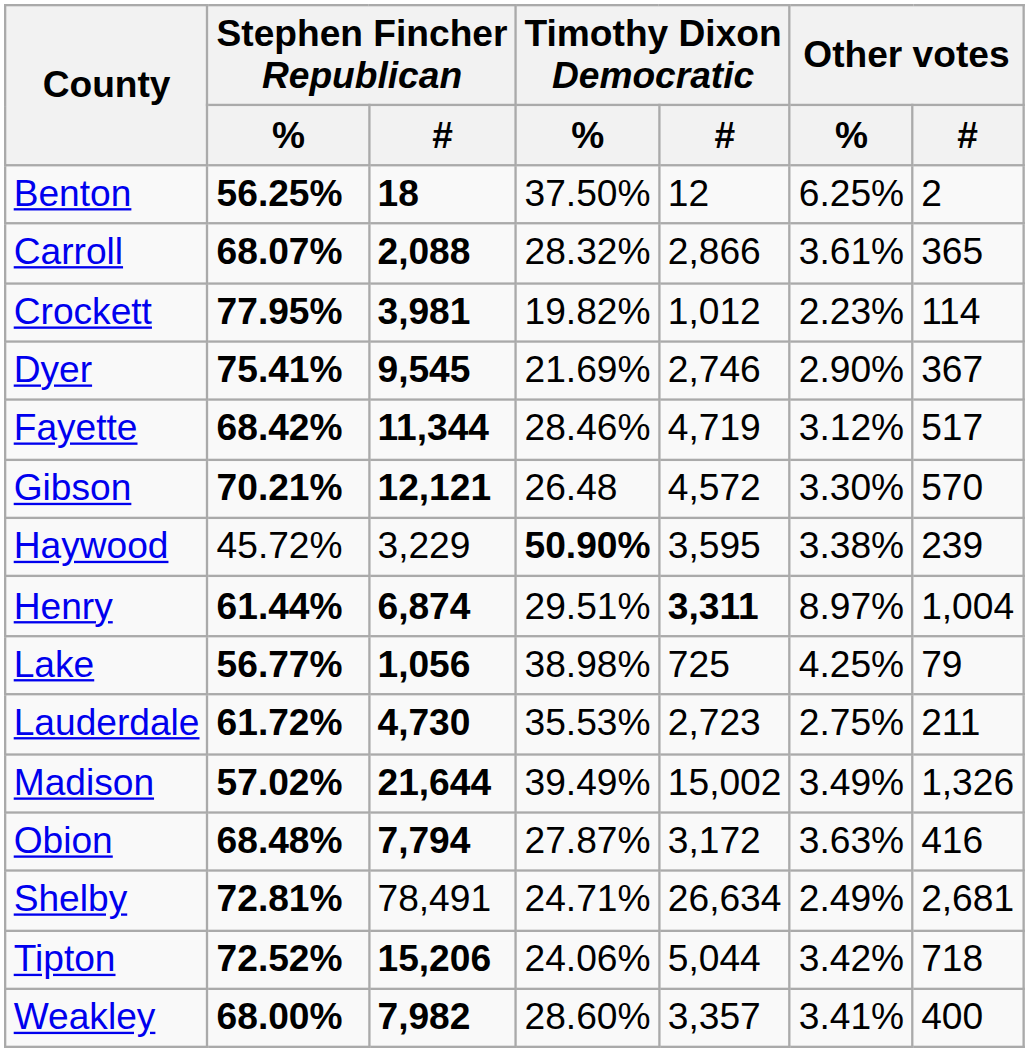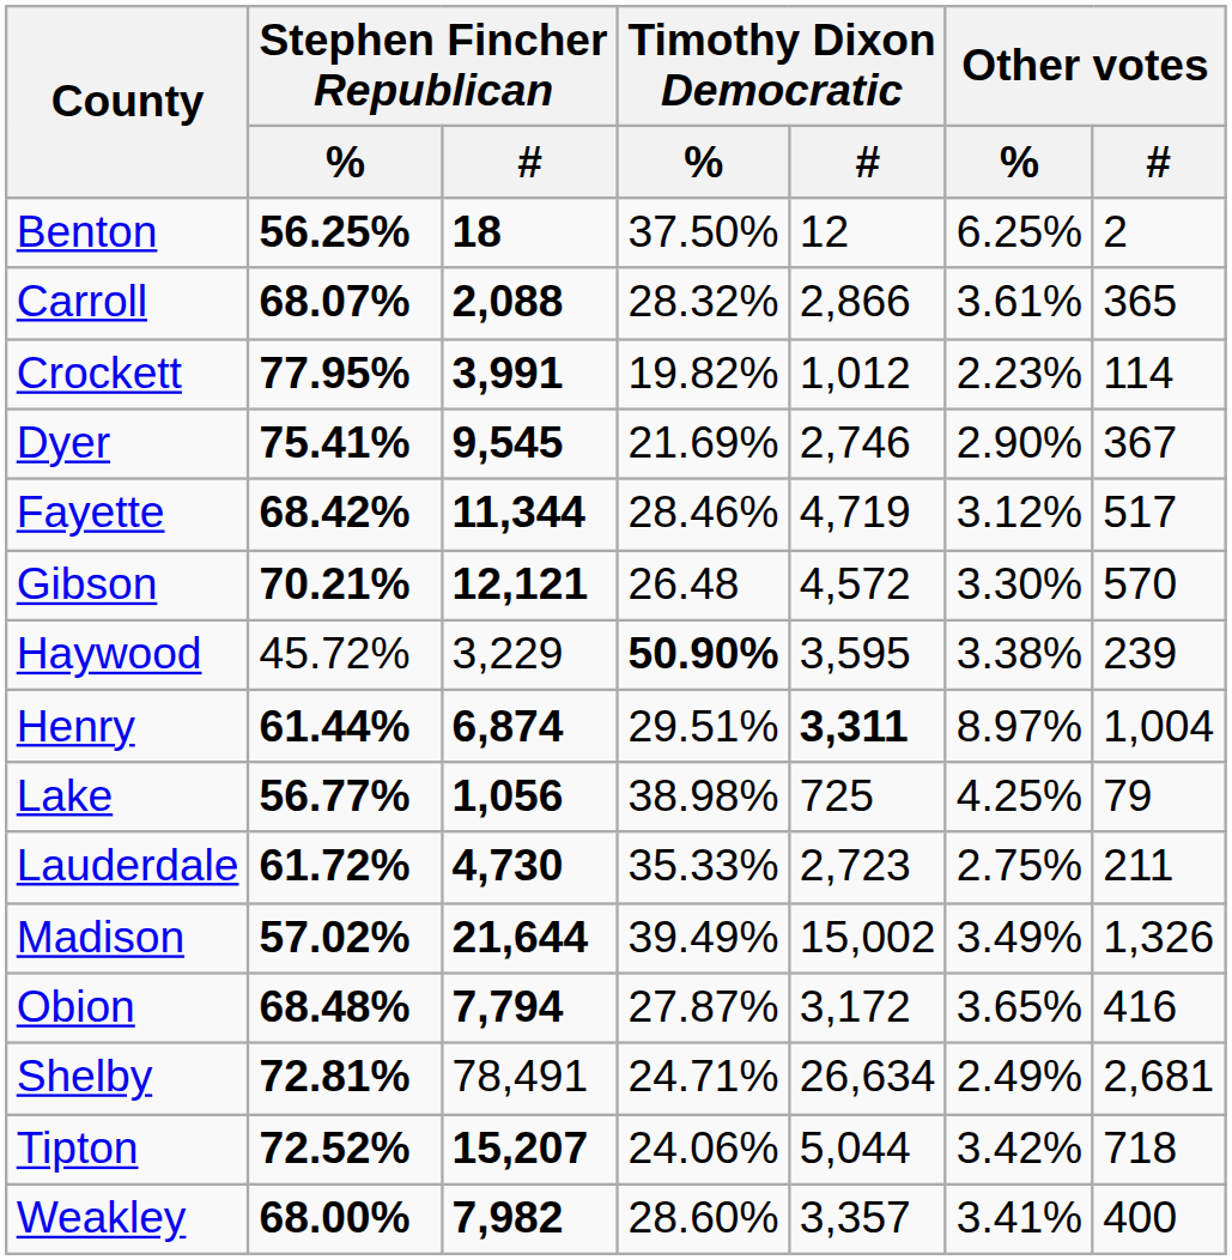 <table class="wikitable sortable">
 <tr>
 <th rowspan="2" colspan="1" style="text-align:center">County</th>
 <th colspan="2" style="text-align: center;" >Stephen Fincher<br><em>Republican</em></th>
 <th colspan="2" style="text-align: center;" >Timothy Dixon<br><em>Democratic</em></th>
 <th colspan="2" style="text-align: center;">Other votes</th>
 </tr>
 <tr>
 <th colspan="1" style="text-align: center;" >%</th>
 <th colspan="1" style="text-align: center;" >#</th>
 <th colspan="1" style="text-align: center;" >%</th>
 <th colspan="1" style="text-align: center;" >#</th>
 <th colspan="1" style="text-align: center;">%</th>
 <th colspan="1" style="text-align: center;">#</th>
 </tr>
 <tr>
 <td><a href='#'>Benton</a></td>
 <td><strong>56.25%</strong></td>
 <td><strong>18</strong></td>
 <td>37.50%</td>
 <td>12</td>
 <td>6.25%</td>
 <td>2</td>
 </tr>
 <tr>
 <td><a href='#'>Carroll</a></td>
 <td><strong>68.07%</strong></td>
 <td><strong>2,088</strong></td>
 <td>28.32%</td>
 <td>2,866</td>
 <td>3.61%</td>
 <td>365</td>
 </tr>
 <tr>
 <td><a href='#'>Crockett</a></td>
 <td><strong>77.95%</strong></td>
-<td><strong>3,981</strong></td>
+<td><strong>3,991</strong></td>
 <td>19.82%</td>
 <td>1,012</td>
 <td>2.23%</td>
 <td>114</td>
 </tr>
 <tr>
 <td><a href='#'>Dyer</a></td>
 <td><strong>75.41%</strong></td>
 <td><strong>9,545</strong></td>
 <td>21.69%</td>
 <td>2,746</td>
 <td>2.90%</td>
 <td>367</td>
 </tr>
 <tr>
 <td><a href='#'>Fayette</a></td>
 <td><strong>68.42%</strong></td>
 <td><strong>11,344</strong></td>
 <td>28.46%</td>
 <td>4,719</td>
 <td>3.12%</td>
 <td>517</td>
 </tr>
 <tr>
 <td><a href='#'>Gibson</a></td>
 <td><strong>70.21%</strong></td>
 <td><strong>12,121</strong></td>
 <td>26.48</td>
 <td>4,572</td>
 <td>3.30%</td>
 <td>570</td>
 </tr>
 <tr>
 <td><a href='#'>Haywood</a></td>
 <td>45.72%</td>
 <td>3,229</td>
 <td><strong>50.90%</strong></td>
 <td>3,595</td>
 <td>3.38%</td>
 <td>239</td>
 </tr>
 <tr>
 <td><a href='#'>Henry</a></td>
 <td><strong>61.44%</strong></td>
 <td><strong>6,874</strong></td>
 <td>29.51%</td>
 <td><strong>3,311</strong></td>
 <td>8.97%</td>
 <td>1,004</td>
 </tr>
 <tr>
 <td><a href='#'>Lake</a></td>
 <td><strong>56.77%</strong></td>
 <td><strong>1,056</strong></td>
 <td>38.98%</td>
 <td>725</td>
 <td>4.25%</td>
 <td>79</td>
 </tr>
 <tr>
 <td><a href='#'>Lauderdale</a></td>
 <td><strong>61.72%</strong></td>
 <td><strong>4,730</strong></td>
-<td>35.53%</td>
+<td>35.33%</td>
 <td>2,723</td>
 <td>2.75%</td>
 <td>211</td>
 </tr>
 <tr>
 <td><a href='#'>Madison</a></td>
 <td><strong>57.02%</strong></td>
 <td><strong>21,644</strong></td>
 <td>39.49%</td>
 <td>15,002</td>
 <td>3.49%</td>
 <td>1,326</td>
 </tr>
 <tr>
 <td><a href='#'>Obion</a></td>
 <td><strong>68.48%</strong></td>
 <td><strong>7,794</strong></td>
 <td>27.87%</td>
 <td>3,172</td>
-<td>3.63%</td>
+<td>3.65%</td>
 <td>416</td>
 </tr>
 <tr>
 <td><a href='#'>Shelby</a></td>
 <td><strong>72.81%</strong></td>
 <td>78,491</td>
 <td>24.71%</td>
 <td>26,634</td>
 <td>2.49%</td>
 <td>2,681</td>
 </tr>
 <tr>
 <td><a href='#'>Tipton</a></td>
 <td><strong>72.52%</strong></td>
-<td><strong>15,206</strong></td>
+<td><strong>15,207</strong></td>
 <td>24.06%</td>
 <td>5,044</td>
 <td>3.42%</td>
 <td>718</td>
 </tr>
 <tr>
 <td><a href='#'>Weakley</a></td>
 <td><strong>68.00%</strong></td>
 <td><strong>7,982</strong></td>
 <td>28.60%</td>
 <td>3,357</td>
 <td>3.41%</td>
 <td>400</td>
 </tr>
 </table>
